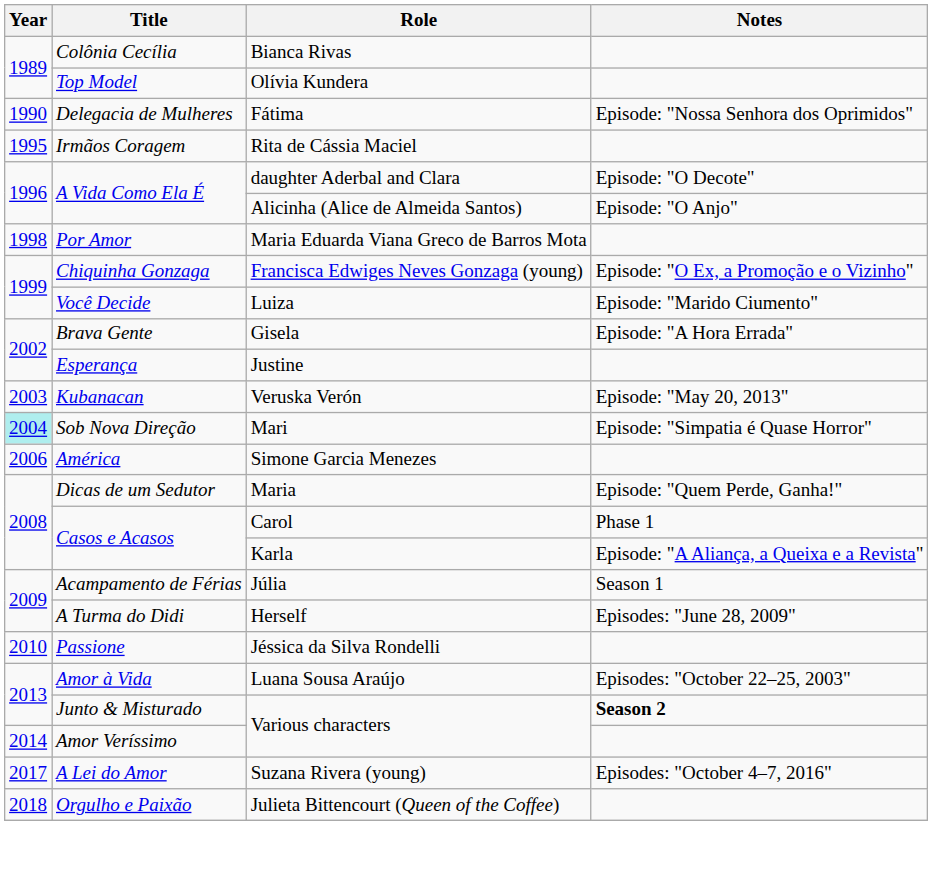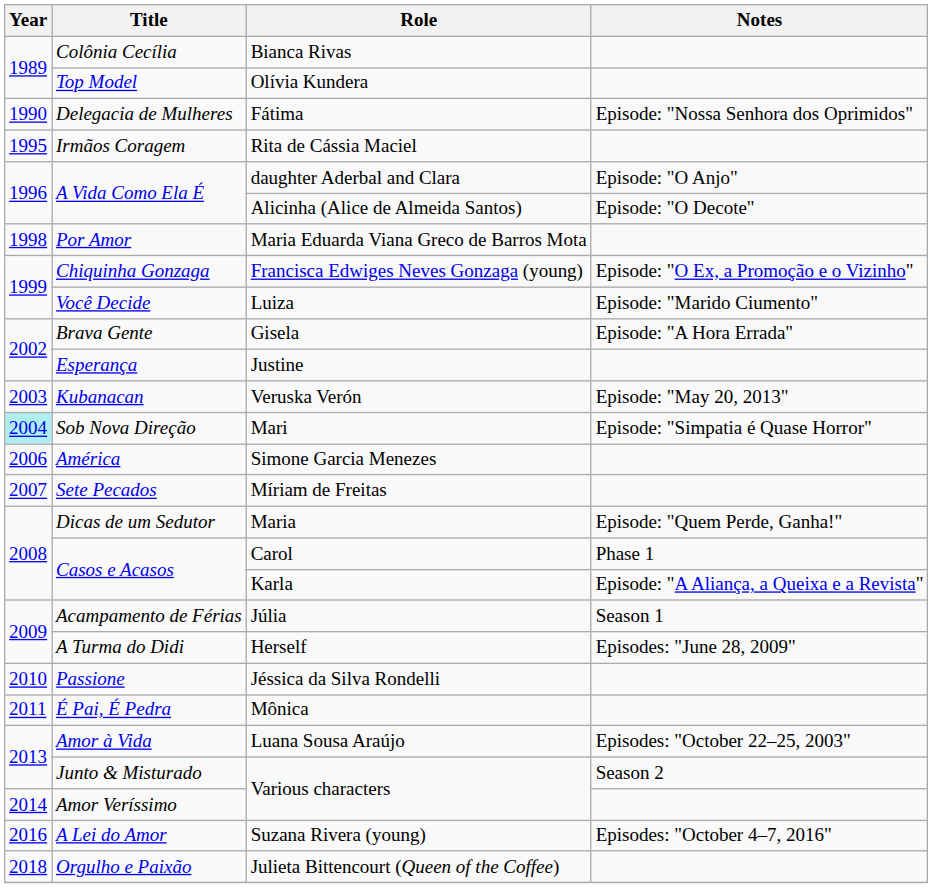 <table class="wikitable" style="font-size: 90%;">
 <tr>
 <th>Year</th>
 <th>Title</th>
 <th>Role</th>
 <th>Notes</th>
 </tr>
 <tr>
 <td rowspan="2"><a href='#'>1989</a></td>
 <td><em>Colônia Cecília</em></td>
 <td>Bianca Rivas</td>
 <td></td>
 </tr>
 <tr>
 <td><em><a href='#'>Top Model</a></em></td>
 <td>Olívia Kundera</td>
 <td></td>
 </tr>
 <tr>
 <td><a href='#'>1990</a></td>
 <td><em>Delegacia de Mulheres</em></td>
 <td>Fátima</td>
 <td>Episode: "Nossa Senhora dos Oprimidos"</td>
 </tr>
 <tr>
 <td><a href='#'>1995</a></td>
 <td><em>Irmãos Coragem</em></td>
 <td>Rita de Cássia Maciel</td>
 <td></td>
 </tr>
 <tr>
 <td rowspan="2"><a href='#'>1996</a></td>
 <td rowspan="2"><em><a href='#'>A Vida Como Ela É</a></em></td>
 <td>daughter Aderbal and Clara</td>
-<td>Episode: "O Decote"</td>
+<td>Episode: "O Anjo"</td>
 </tr>
 <tr>
 <td>Alicinha (Alice de Almeida Santos)</td>
-<td>Episode: "O Anjo"</td>
+<td>Episode: "O Decote"</td>
 </tr>
 <tr>
 <td><a href='#'>1998</a></td>
 <td><em><a href='#'>Por Amor</a></em></td>
 <td>Maria Eduarda Viana Greco de Barros Mota</td>
 <td></td>
 </tr>
 <tr>
 <td rowspan="2"><a href='#'>1999</a></td>
 <td><em><a href='#'>Chiquinha Gonzaga</a></em></td>
 <td><a href='#'>Francisca Edwiges Neves Gonzaga</a> (young)</td>
 <td>Episode: "<a href='#'>O Ex, a Promoção e o Vizinho</a>"</td>
 </tr>
 <tr>
 <td><em><a href='#'>Você Decide</a></em></td>
 <td>Luiza</td>
 <td>Episode: "Marido Ciumento"</td>
 </tr>
 <tr>
 <td rowspan="2"><a href='#'>2002</a></td>
 <td><em>Brava Gente</em></td>
 <td>Gisela</td>
 <td>Episode: "A Hora Errada"</td>
 </tr>
 <tr>
 <td><em><a href='#'>Esperança</a></em></td>
 <td>Justine</td>
 <td></td>
 </tr>
 <tr>
 <td><a href='#'>2003</a></td>
 <td><em><a href='#'>Kubanacan</a></em></td>
 <td>Veruska Verón</td>
 <td>Episode: "May 20, 2013"</td>
 </tr>
 <tr>
 <td style="background: paleturquoise;"><a href='#'>2004</a></td>
 <td><em>Sob Nova Direção</em></td>
 <td>Mari</td>
 <td>Episode: "Simpatia é Quase Horror"</td>
 </tr>
 <tr>
 <td><a href='#'>2006</a></td>
 <td><em><a href='#'>América</a></em></td>
 <td>Simone Garcia Menezes</td>
 <td></td>
 </tr>
 <tr>
+<td><a href='#'>2007</a></td>
+<td><em><a href='#'>Sete Pecados</a></em></td>
+<td>Míriam de Freitas</td>
+<td></td>
+</tr>
+<tr>
 <td rowspan="3"><a href='#'>2008</a></td>
 <td><em>Dicas de um Sedutor</em></td>
 <td>Maria</td>
 <td>Episode: "Quem Perde, Ganha!"</td>
 </tr>
 <tr>
 <td rowspan="2"><em><a href='#'>Casos e Acasos</a></em></td>
 <td>Carol</td>
 <td>Phase 1</td>
 </tr>
 <tr>
 <td>Karla</td>
 <td>Episode: "<a href='#'>A Aliança, a Queixa e a Revista</a>"</td>
 </tr>
 <tr>
 <td rowspan="2"><a href='#'>2009</a></td>
 <td><em>Acampamento de Férias</em></td>
 <td>Júlia</td>
 <td>Season 1</td>
 </tr>
 <tr>
 <td><em>A Turma do Didi</em></td>
 <td>Herself</td>
 <td>Episodes: "June 28, 2009"</td>
 </tr>
 <tr>
 <td><a href='#'>2010</a></td>
 <td><em><a href='#'>Passione</a></em></td>
 <td>Jéssica da Silva Rondelli</td>
 <td></td>
 </tr>
 <tr>
+<td><a href='#'>2011</a></td>
+<td><em><a href='#'>É Pai, É Pedra</a></em></td>
+<td>Mônica</td>
+<td></td>
+</tr>
+<tr>
 <td rowspan="2"><a href='#'>2013</a></td>
 <td><em><a href='#'>Amor à Vida</a></em></td>
 <td>Luana Sousa Araújo</td>
 <td>Episodes: "October 22–25, 2003"</td>
 </tr>
 <tr>
 <td><em>Junto & Misturado</em></td>
 <td rowspan="2">Various characters</td>
-<td><strong>Season 2</strong></td>
+<td>Season 2</td>
 </tr>
 <tr>
 <td><a href='#'>2014</a></td>
 <td><em>Amor Veríssimo</em></td>
 <td></td>
 </tr>
 <tr>
-<td><a href='#'>2017</a></td>
+<td><a href='#'>2016</a></td>
 <td><em><a href='#'>A Lei do Amor</a></em></td>
 <td>Suzana Rivera (young)</td>
 <td>Episodes: "October 4–7, 2016"</td>
 </tr>
 <tr>
 <td><a href='#'>2018</a></td>
 <td><em><a href='#'>Orgulho e Paixão</a></em></td>
 <td>Julieta Bittencourt (<em>Queen of the Coffee</em>)</td>
 <td></td>
 </tr>
 <tr>
 </tr>
 </table>
